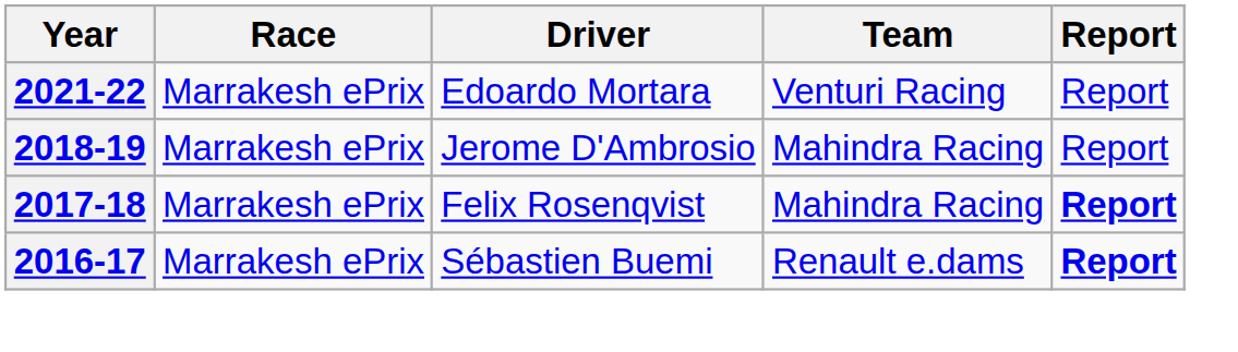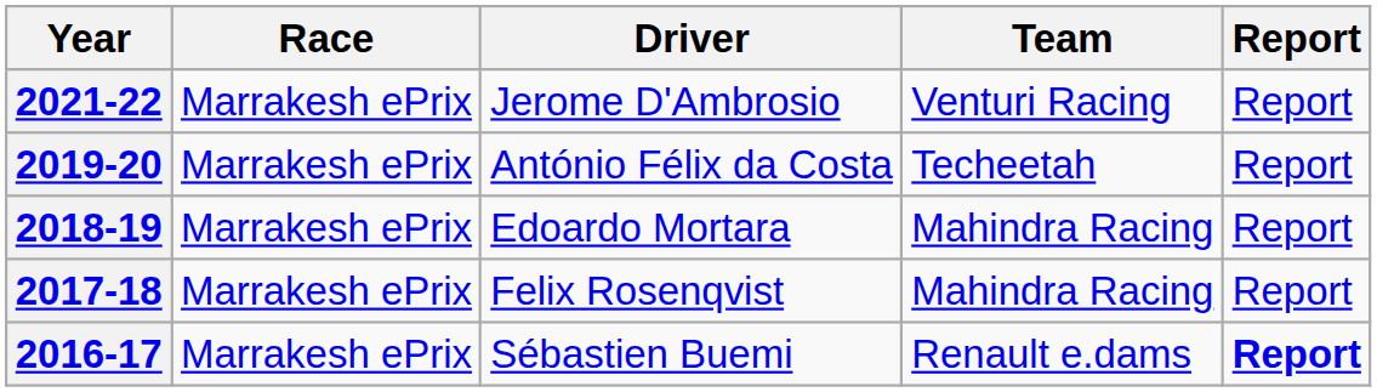 <table class="wikitable" style="font-size: 95%;">
 <tr>
 <th>Year</th>
 <th>Race</th>
 <th>Driver</th>
 <th>Team</th>
 <th>Report</th>
 </tr>
 <tr>
 <th><a href='#'>2021-22</a></th>
 <td><a href='#'>Marrakesh ePrix</a></td>
-<td> <a href='#'>Edoardo Mortara</a></td>
+<td> <a href='#'>Jerome D'Ambrosio</a></td>
 <td> <a href='#'>Venturi Racing</a></td>
+<td><a href='#'>Report</a></td>
+</tr>
+<tr>
+<th><a href='#'>2019-20</a></th>
+<td><a href='#'>Marrakesh ePrix</a></td>
+<td> <a href='#'>António Félix da Costa</a></td>
+<td> <a href='#'>Techeetah</a></td>
 <td><a href='#'>Report</a></td>
 </tr>
 <tr>
 <th><a href='#'>2018-19</a></th>
 <td><a href='#'>Marrakesh ePrix</a></td>
-<td> <a href='#'>Jerome D'Ambrosio</a></td>
+<td> <a href='#'>Edoardo Mortara</a></td>
 <td> <a href='#'>Mahindra Racing</a></td>
 <td><a href='#'>Report</a></td>
 </tr>
 <tr>
 <th><a href='#'>2017-18</a></th>
 <td><a href='#'>Marrakesh ePrix</a></td>
 <td> <a href='#'>Felix Rosenqvist</a></td>
 <td> <a href='#'>Mahindra Racing</a></td>
-<td><strong><a href='#'>Report</a></strong></td>
+<td><a href='#'>Report</a></td>
 </tr>
 <tr>
 <th><a href='#'>2016-17</a></th>
 <td><a href='#'>Marrakesh ePrix</a></td>
 <td> <a href='#'>Sébastien Buemi</a></td>
 <td> <a href='#'>Renault e.dams</a></td>
 <td><strong><a href='#'>Report</a></strong></td>
 </tr>
 </table>
